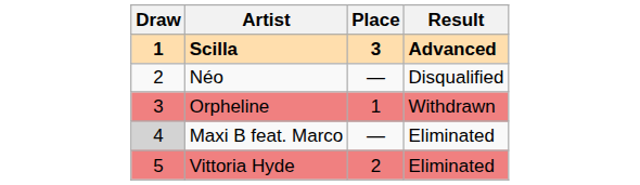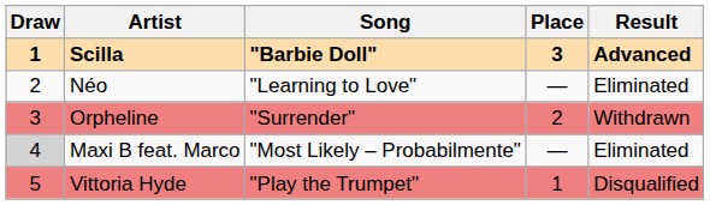 <table class="sortable wikitable" style="margin: 1em auto 1em auto; font-size:90%; text-align:center">
 <tr>
 <th>Draw</th>
 <th>Artist</th>
+<th>Song</th>
 <th>Place</th>
 <th>Result</th>
 </tr>
 <tr style="font-weight:bold; background:navajowhite;">
 <td>1</td>
 <td align="left">Scilla</td>
+<td align="left">"Barbie Doll"</td>
 <td>3</td>
 <td align="left">Advanced</td>
 </tr>
 <tr>
 <td>2</td>
 <td align="left">Néo</td>
+<td align="left">"Learning to Love"</td>
 <td data-sort-value="4">—</td>
-<td align="left">Disqualified</td>
+<td align="left">Eliminated</td>
 </tr>
 <tr bgcolor="#F08080">
 <td>3</td>
 <td align="left">Orpheline</td>
-<td>1</td>
+<td align="left">"Surrender"</td>
+<td>2</td>
 <td align="left">Withdrawn</td>
 </tr>
 <tr>
 <td style="background: lightgrey;">4</td>
 <td align="left">Maxi B feat. Marco</td>
+<td align="left">"Most Likely – Probabilmente"</td>
 <td data-sort-value="4">—</td>
 <td align="left">Eliminated</td>
 </tr>
 <tr bgcolor="#F08080">
 <td>5</td>
 <td align="left">Vittoria Hyde</td>
-<td>2</td>
-<td align="left">Eliminated</td>
+<td align="left">"Play the Trumpet"</td>
+<td>1</td>
+<td align="left">Disqualified</td>
 </tr>
 </table>
